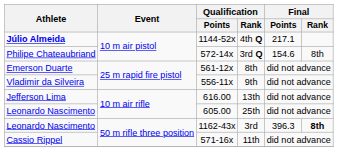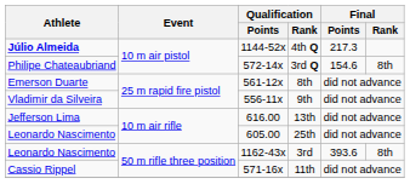 <table class=wikitable style=font-size:90%;text-align:center>
 <tr>
 <th rowspan=2>Athlete</th>
 <th rowspan=2>Event</th>
 <th colspan=2>Qualification</th>
 <th colspan=2>Final</th>
 </tr>
 <tr style=font-size:95%>
 <th>Points</th>
 <th>Rank</th>
 <th>Points</th>
 <th>Rank</th>
 </tr>
 <tr>
 <td align=left><strong><a href='#'>Júlio Almeida</a></strong></td>
 <td align=left rowspan=2><a href='#'>10 m air pistol</a></td>
 <td>1144-52x</td>
 <td>4th <strong>Q</strong></td>
-<td>217.1</td>
+<td>217.3</td>
 <td></td>
 </tr>
 <tr>
 <td align=left><a href='#'>Philipe Chateaubriand</a></td>
 <td>572-14x</td>
 <td>3rd <strong>Q</strong></td>
 <td>154.6</td>
 <td>8th</td>
 </tr>
 <tr>
 <td align=left><a href='#'>Emerson Duarte</a></td>
 <td align=left rowspan=2><a href='#'>25 m rapid fire pistol</a></td>
 <td>561-12x</td>
 <td>8th</td>
 <td align=center colspan=2>did not advance</td>
 </tr>
 <tr>
 <td align=left><a href='#'>Vladimir da Silveira</a></td>
 <td>556-11x</td>
 <td>9th</td>
 <td align=center colspan=2>did not advance</td>
 </tr>
 <tr>
 <td align=left><a href='#'>Jefferson Lima</a></td>
 <td align=left rowspan=2><a href='#'>10 m air rifle</a></td>
 <td>616.00</td>
 <td>13th</td>
 <td align=center colspan=2>did not advance</td>
 </tr>
 <tr>
 <td align=left><a href='#'>Leonardo Nascimento</a></td>
 <td>605.00</td>
 <td>25th</td>
 <td align=center colspan=2>did not advance</td>
 </tr>
 <tr>
 <td align=left><a href='#'>Leonardo Nascimento</a></td>
 <td align=left rowspan=2><a href='#'>50 m rifle three position</a></td>
 <td>1162-43x</td>
 <td>3rd</td>
-<td>396.3</td>
-<td><strong>8th</strong></td>
+<td>393.6</td>
+<td>8th</td>
 </tr>
 <tr>
 <td align=left><a href='#'>Cassio Rippel</a></td>
 <td>571-16x</td>
 <td>11th</td>
 <td align=center colspan=2>did not advance</td>
 </tr>
 <tr>
 </tr>
 </table>
